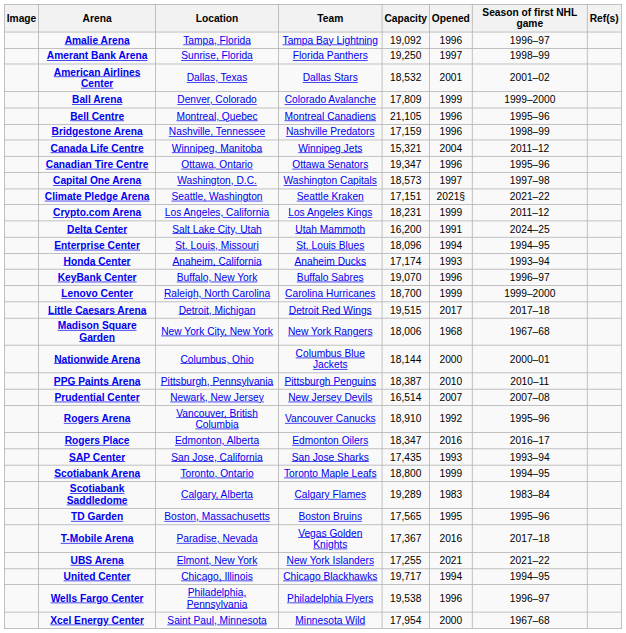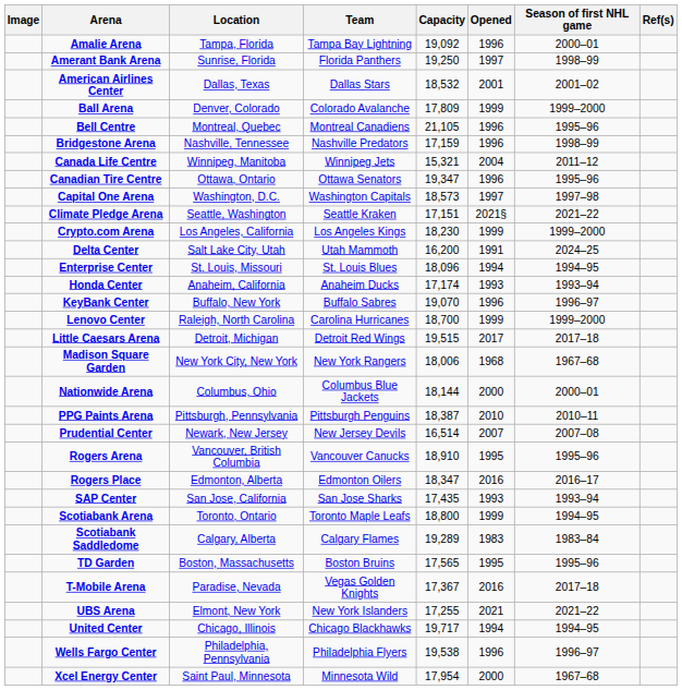 <table class="wikitable sortable" plainrowheaders" style="font-size: 90%; text-align: center;">
 <tr>
 <th scope="col" class=unsortable>Image</th>
 <th scope="col">Arena</th>
 <th scope="col">Location</th>
 <th scope="col">Team</th>
 <th scope="col">Capacity</th>
 <th scope="col">Opened</th>
 <th scope="col">Season of first NHL game</th>
 <th scope="col">Ref(s)</th>
 </tr>
 <tr>
 <td></td>
 <td><strong><a href='#'>Amalie Arena</a></strong></td>
 <td><a href='#'>Tampa, Florida</a></td>
 <td><a href='#'>Tampa Bay Lightning</a></td>
 <td>19,092</td>
 <td>1996</td>
-<td>1996–97</td>
+<td>2000–01</td>
 <td></td>
 </tr>
 <tr>
 <td></td>
 <td><strong><a href='#'>Amerant Bank Arena</a></strong></td>
 <td><a href='#'>Sunrise, Florida</a></td>
 <td><a href='#'>Florida Panthers</a></td>
 <td>19,250</td>
 <td>1997</td>
 <td>1998–99</td>
 <td></td>
 </tr>
 <tr>
 <td></td>
 <td><strong><a href='#'>American Airlines Center</a></strong></td>
 <td><a href='#'>Dallas, Texas</a></td>
 <td><a href='#'>Dallas Stars</a></td>
 <td>18,532</td>
 <td>2001</td>
 <td>2001–02</td>
 <td></td>
 </tr>
 <tr>
 <td></td>
 <td><strong><a href='#'>Ball Arena</a></strong></td>
 <td><a href='#'>Denver, Colorado</a></td>
 <td><a href='#'>Colorado Avalanche</a></td>
 <td>17,809</td>
 <td>1999</td>
 <td>1999–2000</td>
 <td></td>
 </tr>
 <tr>
 <td></td>
 <td><strong><a href='#'>Bell Centre</a></strong></td>
 <td><a href='#'>Montreal, Quebec</a></td>
 <td><a href='#'>Montreal Canadiens</a></td>
 <td>21,105</td>
 <td>1996</td>
 <td>1995–96</td>
 <td></td>
 </tr>
 <tr>
 <td></td>
 <td><strong><a href='#'>Bridgestone Arena</a></strong></td>
 <td><a href='#'>Nashville, Tennessee</a></td>
 <td><a href='#'>Nashville Predators</a></td>
 <td>17,159</td>
 <td>1996</td>
 <td>1998–99</td>
 <td></td>
 </tr>
 <tr>
 <td></td>
 <td><strong><a href='#'>Canada Life Centre</a></strong></td>
 <td><a href='#'>Winnipeg, Manitoba</a></td>
 <td><a href='#'>Winnipeg Jets</a></td>
 <td>15,321</td>
 <td>2004</td>
 <td>2011–12</td>
 <td></td>
 </tr>
 <tr>
 <td></td>
 <td><strong><a href='#'>Canadian Tire Centre</a></strong></td>
 <td><a href='#'>Ottawa, Ontario</a></td>
 <td><a href='#'>Ottawa Senators</a></td>
 <td>19,347</td>
 <td>1996</td>
 <td>1995–96</td>
 <td></td>
 </tr>
 <tr>
 <td></td>
 <td><strong><a href='#'>Capital One Arena</a></strong></td>
 <td><a href='#'>Washington, D.C.</a></td>
 <td><a href='#'>Washington Capitals</a></td>
 <td>18,573</td>
 <td>1997</td>
 <td>1997–98</td>
 <td></td>
 </tr>
 <tr>
 <td></td>
 <td><strong><a href='#'>Climate Pledge Arena</a></strong></td>
 <td><a href='#'>Seattle, Washington</a></td>
 <td><a href='#'>Seattle Kraken</a></td>
 <td>17,151</td>
 <td>2021§</td>
 <td>2021–22</td>
 <td></td>
 </tr>
 <tr>
 <td></td>
 <td><strong><a href='#'>Crypto.com Arena</a></strong></td>
 <td><a href='#'>Los Angeles, California</a></td>
 <td><a href='#'>Los Angeles Kings</a></td>
-<td>18,231</td>
+<td>18,230</td>
 <td>1999</td>
-<td>2011–12</td>
+<td>1999–2000</td>
 <td></td>
 </tr>
 <tr>
 <td></td>
 <td><strong><a href='#'>Delta Center</a></strong></td>
 <td><a href='#'>Salt Lake City, Utah</a></td>
 <td><a href='#'>Utah Mammoth</a></td>
 <td>16,200</td>
 <td>1991</td>
 <td>2024–25</td>
 <td></td>
 </tr>
 <tr>
 <td></td>
 <td><strong><a href='#'>Enterprise Center</a></strong></td>
 <td><a href='#'>St. Louis, Missouri</a></td>
 <td><a href='#'>St. Louis Blues</a></td>
 <td>18,096</td>
 <td>1994</td>
 <td>1994–95</td>
 <td></td>
 </tr>
 <tr>
 <td></td>
 <td><strong><a href='#'>Honda Center</a></strong></td>
 <td><a href='#'>Anaheim, California</a></td>
 <td><a href='#'>Anaheim Ducks</a></td>
 <td>17,174</td>
 <td>1993</td>
 <td>1993–94</td>
 <td></td>
 </tr>
 <tr>
 <td></td>
 <td><strong><a href='#'>KeyBank Center</a></strong></td>
 <td><a href='#'>Buffalo, New York</a></td>
 <td><a href='#'>Buffalo Sabres</a></td>
 <td>19,070</td>
 <td>1996</td>
 <td>1996–97</td>
 <td></td>
 </tr>
 <tr>
 <td></td>
 <td><strong><a href='#'>Lenovo Center</a></strong></td>
 <td><a href='#'>Raleigh, North Carolina</a></td>
 <td><a href='#'>Carolina Hurricanes</a></td>
 <td>18,700</td>
 <td>1999</td>
 <td>1999–2000</td>
 <td></td>
 </tr>
 <tr>
 <td></td>
 <td><strong><a href='#'>Little Caesars Arena</a></strong></td>
 <td><a href='#'>Detroit, Michigan</a></td>
 <td><a href='#'>Detroit Red Wings</a></td>
 <td>19,515</td>
 <td>2017</td>
 <td>2017–18</td>
 <td></td>
 </tr>
 <tr>
 <td></td>
 <td><strong><a href='#'>Madison Square Garden</a></strong></td>
 <td><a href='#'>New York City, New York</a></td>
 <td><a href='#'>New York Rangers</a></td>
 <td>18,006</td>
 <td>1968</td>
 <td>1967–68</td>
 <td></td>
 </tr>
 <tr>
 <td></td>
 <td><strong><a href='#'>Nationwide Arena</a></strong></td>
 <td><a href='#'>Columbus, Ohio</a></td>
 <td><a href='#'>Columbus Blue Jackets</a></td>
 <td>18,144</td>
 <td>2000</td>
 <td>2000–01</td>
 <td></td>
 </tr>
 <tr>
 <td></td>
 <td><strong><a href='#'>PPG Paints Arena</a></strong></td>
 <td><a href='#'>Pittsburgh, Pennsylvania</a></td>
 <td><a href='#'>Pittsburgh Penguins</a></td>
 <td>18,387</td>
 <td>2010</td>
 <td>2010–11</td>
 <td></td>
 </tr>
 <tr>
 <td></td>
 <td><strong><a href='#'>Prudential Center</a></strong></td>
 <td><a href='#'>Newark, New Jersey</a></td>
 <td><a href='#'>New Jersey Devils</a></td>
 <td>16,514</td>
 <td>2007</td>
 <td>2007–08</td>
 <td></td>
 </tr>
 <tr>
 <td></td>
 <td><strong><a href='#'>Rogers Arena</a></strong></td>
 <td><a href='#'>Vancouver, British Columbia</a></td>
 <td><a href='#'>Vancouver Canucks</a></td>
 <td>18,910</td>
-<td>1992</td>
+<td>1995</td>
 <td>1995–96</td>
 <td></td>
 </tr>
 <tr>
 <td></td>
 <td><strong><a href='#'>Rogers Place</a></strong></td>
 <td><a href='#'>Edmonton, Alberta</a></td>
 <td><a href='#'>Edmonton Oilers</a></td>
 <td>18,347</td>
 <td>2016</td>
 <td>2016–17</td>
 <td></td>
 </tr>
 <tr>
 <td></td>
 <td><strong><a href='#'>SAP Center</a></strong></td>
 <td><a href='#'>San Jose, California</a></td>
 <td><a href='#'>San Jose Sharks</a></td>
 <td>17,435</td>
 <td>1993</td>
 <td>1993–94</td>
 <td></td>
 </tr>
 <tr>
 <td></td>
 <td><strong><a href='#'>Scotiabank Arena</a></strong></td>
 <td><a href='#'>Toronto, Ontario</a></td>
 <td><a href='#'>Toronto Maple Leafs</a></td>
 <td>18,800</td>
 <td>1999</td>
 <td>1994–95</td>
 <td></td>
 </tr>
 <tr>
 <td></td>
 <td><strong><a href='#'>Scotiabank Saddledome</a></strong></td>
 <td><a href='#'>Calgary, Alberta</a></td>
 <td><a href='#'>Calgary Flames</a></td>
 <td>19,289</td>
 <td>1983</td>
 <td>1983–84</td>
 <td></td>
 </tr>
 <tr>
 <td></td>
 <td><strong><a href='#'>TD Garden</a></strong></td>
 <td><a href='#'>Boston, Massachusetts</a></td>
 <td><a href='#'>Boston Bruins</a></td>
 <td>17,565</td>
 <td>1995</td>
 <td>1995–96</td>
 <td></td>
 </tr>
 <tr>
 <td></td>
 <td><strong><a href='#'>T-Mobile Arena</a></strong></td>
 <td><a href='#'>Paradise, Nevada</a></td>
 <td><a href='#'>Vegas Golden Knights</a></td>
 <td>17,367</td>
 <td>2016</td>
 <td>2017–18</td>
 <td></td>
 </tr>
 <tr>
 <td></td>
 <td><strong><a href='#'>UBS Arena</a></strong></td>
 <td><a href='#'>Elmont, New York</a></td>
 <td><a href='#'>New York Islanders</a></td>
 <td>17,255</td>
 <td>2021</td>
 <td>2021–22</td>
 <td></td>
 </tr>
 <tr>
 <td></td>
 <td><strong><a href='#'>United Center</a></strong></td>
 <td><a href='#'>Chicago, Illinois</a></td>
 <td><a href='#'>Chicago Blackhawks</a></td>
 <td>19,717</td>
 <td>1994</td>
 <td>1994–95</td>
 <td></td>
 </tr>
 <tr>
 <td></td>
 <td><strong><a href='#'>Wells Fargo Center</a></strong></td>
 <td><a href='#'>Philadelphia, Pennsylvania</a></td>
 <td><a href='#'>Philadelphia Flyers</a></td>
 <td>19,538</td>
 <td>1996</td>
 <td>1996–97</td>
 <td></td>
 </tr>
 <tr>
 <td></td>
 <td><strong><a href='#'>Xcel Energy Center</a></strong></td>
 <td><a href='#'>Saint Paul, Minnesota</a></td>
 <td><a href='#'>Minnesota Wild</a></td>
 <td>17,954</td>
 <td>2000</td>
 <td>1967–68</td>
 <td></td>
 </tr>
 </table>
